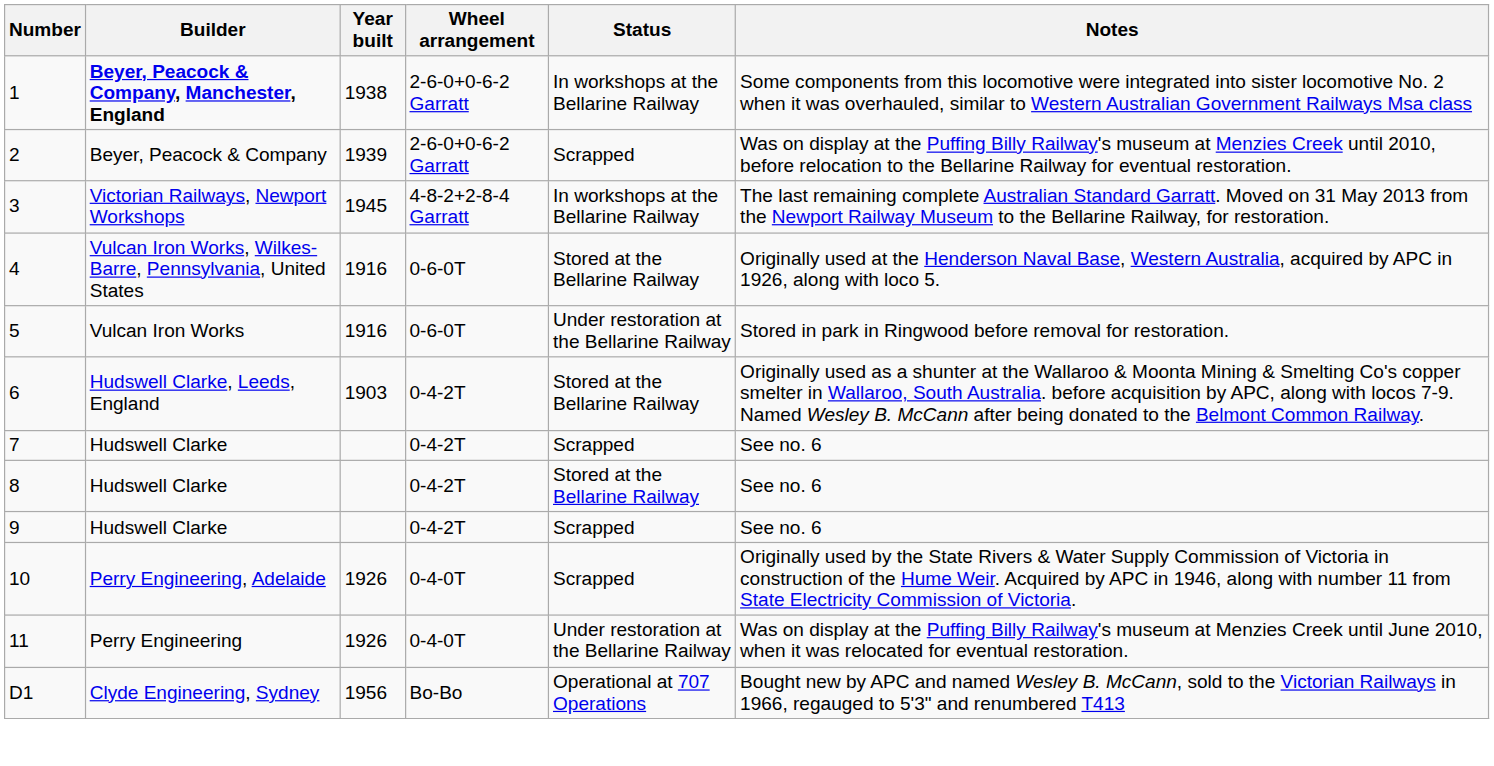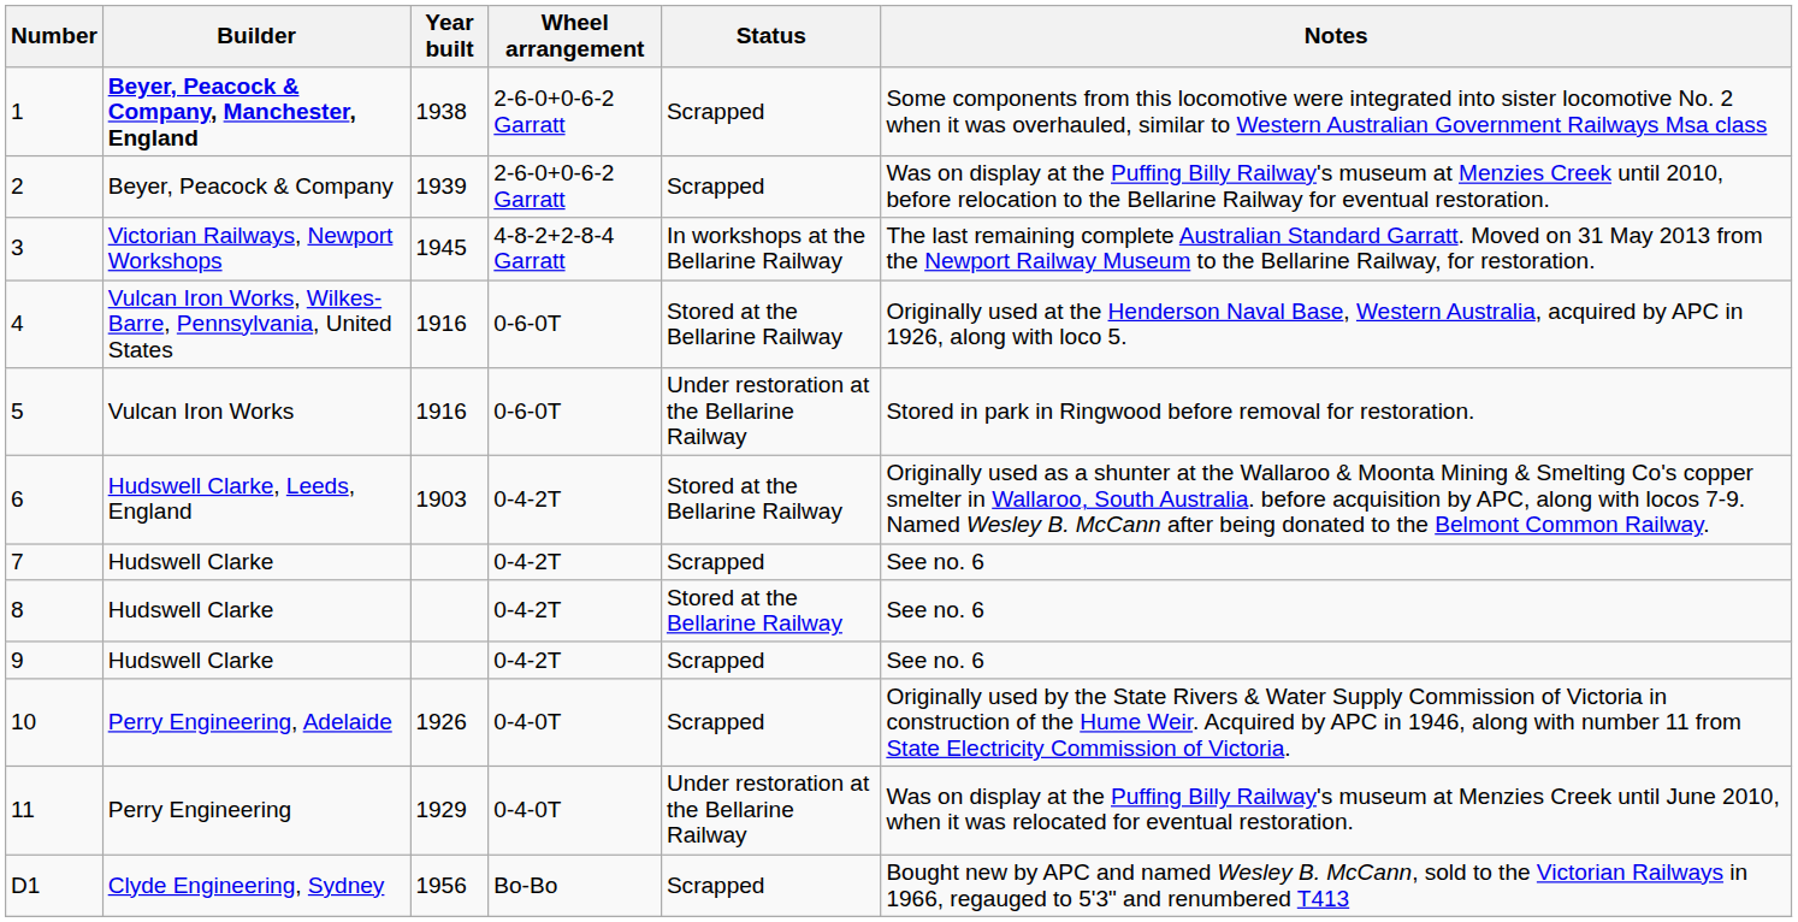 <table class="wikitable sortable">
 <tr>
 <th>Number</th>
 <th>Builder</th>
 <th>Year built</th>
 <th>Wheel arrangement</th>
 <th>Status</th>
 <th>Notes</th>
 </tr>
 <tr>
 <td>1</td>
 <td><strong><a href='#'>Beyer, Peacock & Company</a>, <a href='#'>Manchester</a>, England</strong></td>
 <td>1938</td>
 <td>2-6-0+0-6-2 <a href='#'>Garratt</a></td>
-<td>In workshops at the Bellarine Railway</td>
+<td>Scrapped</td>
 <td>Some components from this locomotive were integrated into sister locomotive No. 2 when it was overhauled, similar to <a href='#'>Western Australian Government Railways Msa class</a></td>
 </tr>
 <tr>
 <td>2</td>
 <td>Beyer, Peacock & Company</td>
 <td>1939</td>
 <td>2-6-0+0-6-2 <a href='#'>Garratt</a></td>
 <td>Scrapped</td>
 <td>Was on display at the <a href='#'>Puffing Billy Railway</a>'s museum at <a href='#'>Menzies Creek</a> until 2010, before relocation to the Bellarine Railway for eventual restoration.</td>
 </tr>
 <tr>
 <td>3</td>
 <td><a href='#'>Victorian Railways</a>, <a href='#'>Newport Workshops</a></td>
 <td>1945</td>
 <td>4-8-2+2-8-4 <a href='#'>Garratt</a></td>
 <td>In workshops at the Bellarine Railway</td>
 <td>The last remaining complete <a href='#'>Australian Standard Garratt</a>. Moved on 31 May 2013 from the <a href='#'>Newport Railway Museum</a> to the Bellarine Railway, for restoration.</td>
 </tr>
 <tr>
 <td>4</td>
 <td><a href='#'>Vulcan Iron Works</a>, <a href='#'>Wilkes-Barre</a>, <a href='#'>Pennsylvania</a>, United States</td>
 <td>1916</td>
 <td>0-6-0T</td>
 <td>Stored at the Bellarine Railway</td>
 <td>Originally used at the <a href='#'>Henderson Naval Base</a>, <a href='#'>Western Australia</a>, acquired by APC in 1926, along with loco 5.</td>
 </tr>
 <tr>
 <td>5</td>
 <td>Vulcan Iron Works</td>
 <td>1916</td>
 <td>0-6-0T</td>
 <td>Under restoration at the Bellarine Railway</td>
 <td>Stored in park in Ringwood before removal for restoration.</td>
 </tr>
 <tr>
 <td>6</td>
 <td><a href='#'>Hudswell Clarke</a>, <a href='#'>Leeds</a>, England</td>
 <td>1903</td>
 <td>0-4-2T</td>
 <td>Stored at the Bellarine Railway</td>
 <td>Originally used as a shunter at the Wallaroo & Moonta Mining & Smelting Co's copper smelter in <a href='#'>Wallaroo, South Australia</a>. before acquisition by APC, along with locos 7-9. Named <em>Wesley B. McCann</em> after being donated to the <a href='#'>Belmont Common Railway</a>.</td>
 </tr>
 <tr>
 <td>7</td>
 <td>Hudswell Clarke</td>
 <td></td>
 <td>0-4-2T</td>
 <td>Scrapped</td>
 <td>See no. 6</td>
 </tr>
 <tr>
 <td>8</td>
 <td>Hudswell Clarke</td>
 <td></td>
 <td>0-4-2T</td>
 <td>Stored at the <a href='#'>Bellarine Railway</a></td>
 <td>See no. 6</td>
 </tr>
 <tr>
 <td>9</td>
 <td>Hudswell Clarke</td>
 <td></td>
 <td>0-4-2T</td>
 <td>Scrapped</td>
 <td>See no. 6</td>
 </tr>
 <tr>
 <td>10</td>
 <td><a href='#'>Perry Engineering</a>, <a href='#'>Adelaide</a></td>
 <td>1926</td>
 <td>0-4-0T</td>
 <td>Scrapped</td>
 <td>Originally used by the State Rivers & Water Supply Commission of Victoria in construction of the <a href='#'>Hume Weir</a>. Acquired by APC in 1946, along with number 11 from <a href='#'>State Electricity Commission of Victoria</a>.</td>
 </tr>
 <tr>
 <td>11</td>
 <td>Perry Engineering</td>
-<td>1926</td>
+<td>1929</td>
 <td>0-4-0T</td>
 <td>Under restoration at the Bellarine Railway</td>
 <td>Was on display at the <a href='#'>Puffing Billy Railway</a>'s museum at Menzies Creek until June 2010, when it was relocated for eventual restoration.</td>
 </tr>
 <tr>
 <td>D1</td>
 <td><a href='#'>Clyde Engineering</a>, <a href='#'>Sydney</a></td>
 <td>1956</td>
 <td>Bo-Bo</td>
-<td>Operational at <a href='#'>707 Operations</a></td>
+<td>Scrapped</td>
 <td>Bought new by APC and named <em>Wesley B. McCann</em>, sold to the <a href='#'>Victorian Railways</a> in 1966, regauged to 5'3" and renumbered <a href='#'>T413</a></td>
 </tr>
 <tr>
 </tr>
 </table>
